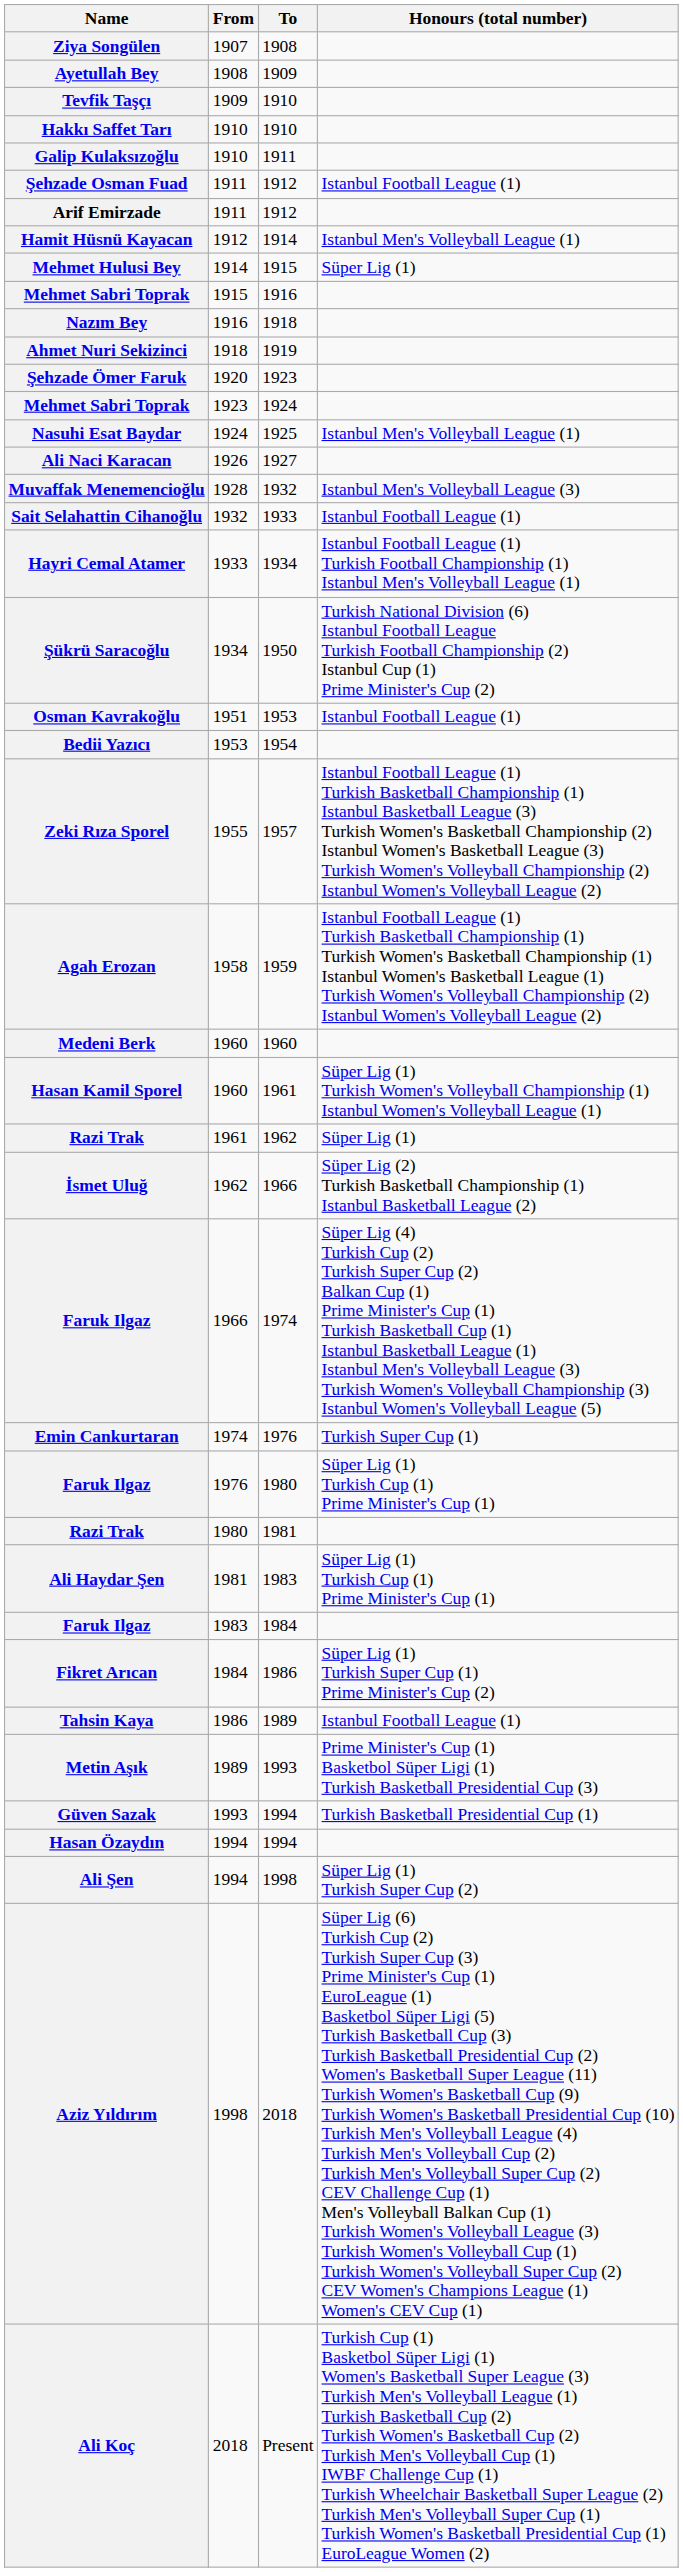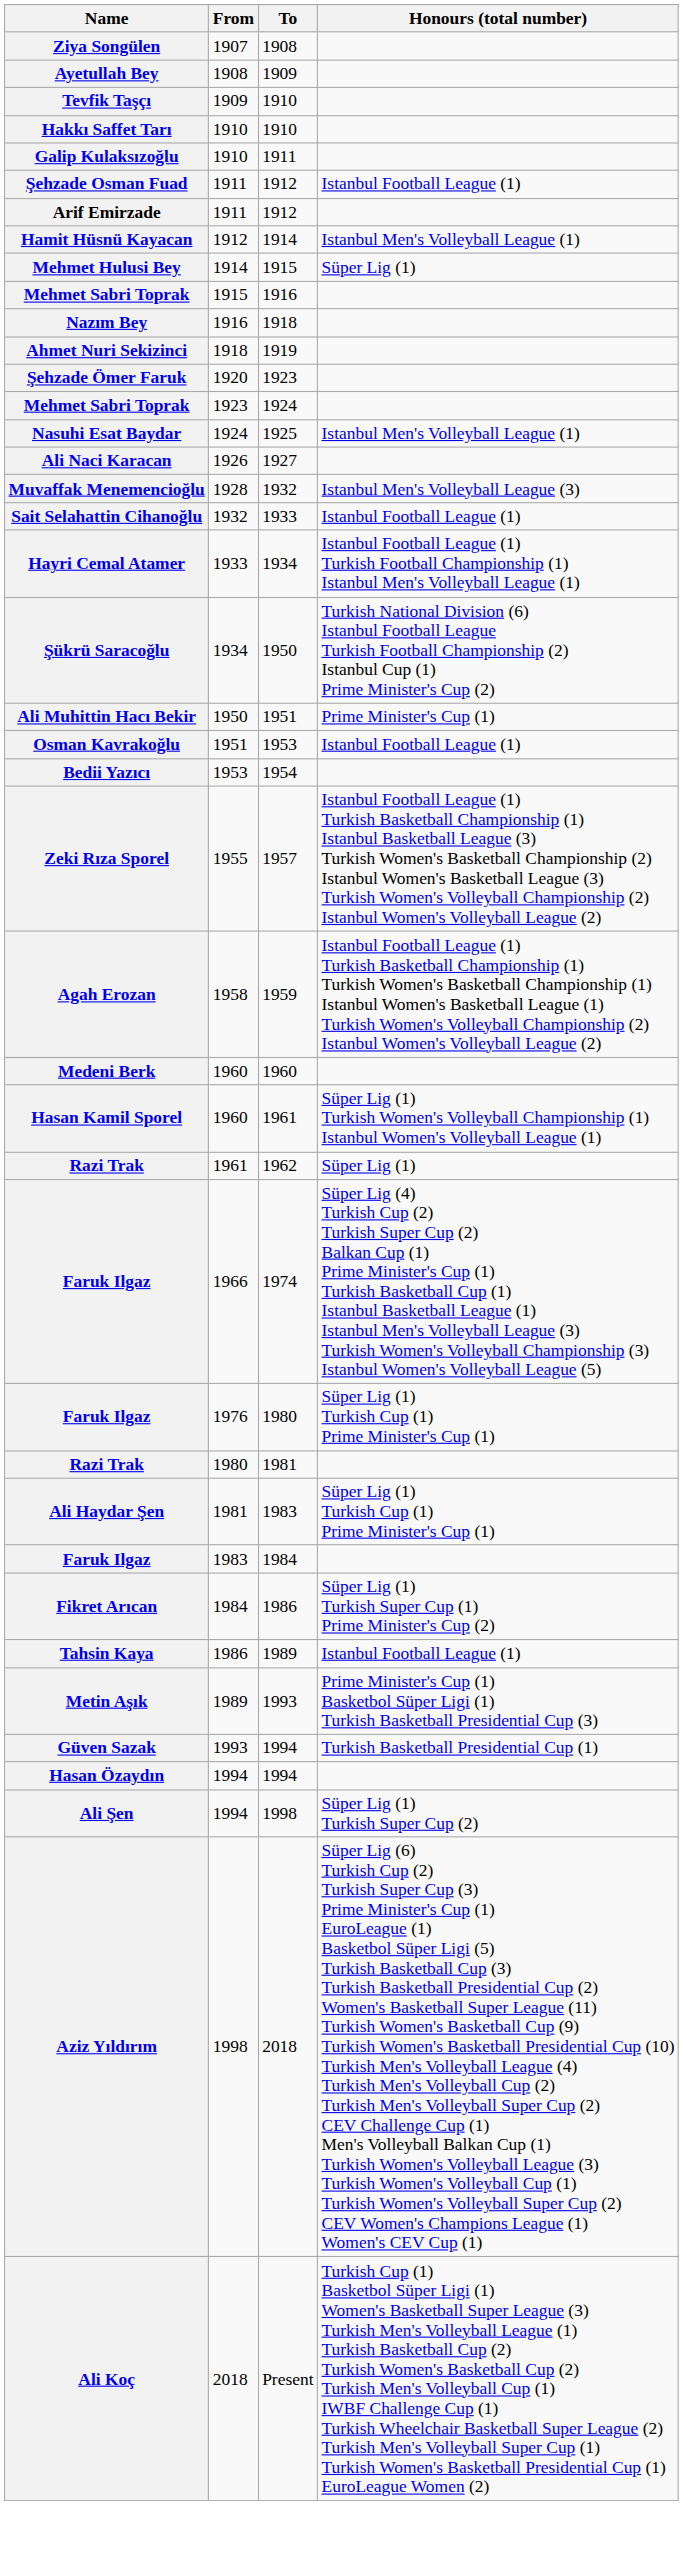 <table class="wikitable plainrowheaders sortable" style="text-align: left;">
 <tr>
 <th scope=col>Name</th>
 <th scope=col>From</th>
 <th scope=col class="unsortable">To</th>
 <th scope=col class="unsortable">Honours (total number)</th>
 </tr>
 <tr>
 <th scope=row><a href='#'>Ziya Songülen</a></th>
 <td align=left>1907</td>
 <td align=left>1908</td>
 <td></td>
 </tr>
 <tr>
 <th scope=row><a href='#'>Ayetullah Bey</a></th>
 <td align=left>1908</td>
 <td align=left>1909</td>
 <td></td>
 </tr>
 <tr>
 <th scope=row><a href='#'>Tevfik Taşçı</a></th>
 <td align=left>1909</td>
 <td align=left>1910</td>
 <td></td>
 </tr>
 <tr>
 <th scope=row><a href='#'>Hakkı Saffet Tarı</a></th>
 <td align=left>1910</td>
 <td align=left>1910</td>
 <td></td>
 </tr>
 <tr>
 <th scope=row><a href='#'>Galip Kulaksızoğlu</a></th>
 <td align="left">1910</td>
 <td align="left">1911</td>
 <td></td>
 </tr>
 <tr>
 <th scope=row><a href='#'>Şehzade Osman Fuad</a></th>
 <td align=left>1911</td>
 <td align=left>1912</td>
 <td><a href='#'>Istanbul Football League</a> (1)</td>
 </tr>
 <tr>
 <th scope=row>Arif Emirzade</th>
 <td align="left">1911</td>
 <td align="left">1912</td>
 <td></td>
 </tr>
 <tr>
 <th scope="row"><a href='#'>Hamit Hüsnü Kayacan</a></th>
 <td align="left">1912</td>
 <td align="left">1914</td>
 <td><a href='#'>Istanbul Men's Volleyball League</a> (1)</td>
 </tr>
 <tr>
 <th scope="row"><a href='#'>Mehmet Hulusi Bey</a></th>
 <td align="left">1914</td>
 <td align="left">1915</td>
 <td><a href='#'>Süper Lig</a> (1)</td>
 </tr>
 <tr>
 <th scope="row"><a href='#'>Mehmet Sabri Toprak</a></th>
 <td align="left">1915</td>
 <td align="left">1916</td>
 <td></td>
 </tr>
 <tr>
 <th scope="row"><a href='#'>Nazım Bey</a></th>
 <td align="left">1916</td>
 <td align="left">1918</td>
 <td></td>
 </tr>
 <tr>
 <th scope="row"><a href='#'>Ahmet Nuri Sekizinci</a></th>
 <td align="left">1918</td>
 <td align="left">1919</td>
 <td></td>
 </tr>
 <tr>
 <th scope=row><a href='#'>Şehzade Ömer Faruk</a></th>
 <td align=left>1920</td>
 <td align=left>1923</td>
 <td></td>
 </tr>
 <tr>
 <th scope=row><a href='#'>Mehmet Sabri Toprak</a></th>
 <td align=left>1923</td>
 <td align=left>1924</td>
 <td></td>
 </tr>
 <tr>
 <th scope=row><a href='#'>Nasuhi Esat Baydar</a></th>
 <td align=left>1924</td>
 <td align=left>1925</td>
 <td><a href='#'>Istanbul Men's Volleyball League</a> (1)</td>
 </tr>
 <tr>
 <th scope=row><a href='#'>Ali Naci Karacan</a></th>
 <td align=left>1926</td>
 <td align=left>1927</td>
 <td></td>
 </tr>
 <tr>
 <th scope=row><a href='#'>Muvaffak Menemencioğlu</a></th>
 <td align=left>1928</td>
 <td align=left>1932</td>
 <td><a href='#'>Istanbul Men's Volleyball League</a> (3)</td>
 </tr>
 <tr>
 <th scope=row><a href='#'>Sait Selahattin Cihanoğlu</a></th>
 <td align=left>1932</td>
 <td align=left>1933</td>
 <td><a href='#'>Istanbul Football League</a> (1)</td>
 </tr>
 <tr>
 <th scope=row><a href='#'>Hayri Cemal Atamer</a></th>
 <td align=left>1933</td>
 <td align=left>1934</td>
 <td><a href='#'>Istanbul Football League</a> (1) <br> <a href='#'>Turkish Football Championship</a> (1) <br> <a href='#'>Istanbul Men's Volleyball League</a> (1)</td>
 </tr>
 <tr>
 <th scope=row><a href='#'>Şükrü Saracoğlu</a></th>
 <td align=left>1934</td>
 <td align=left>1950</td>
 <td><a href='#'>Turkish National Division</a> (6) <br> <a href='#'>Istanbul Football League</a> <br> <a href='#'>Turkish Football Championship</a> (2) <br> Istanbul Cup (1) <br> <a href='#'>Prime Minister's Cup</a> (2)</td>
 </tr>
 <tr>
+<th scope=row><a href='#'>Ali Muhittin Hacı Bekir</a></th>
+<td align=left>1950</td>
+<td align=left>1951</td>
+<td><a href='#'>Prime Minister's Cup</a> (1)</td>
+</tr>
+<tr>
 <th scope=row><a href='#'>Osman Kavrakoğlu</a></th>
 <td align=left>1951</td>
 <td align=left>1953</td>
 <td><a href='#'>Istanbul Football League</a> (1)</td>
 </tr>
 <tr>
 <th scope=row><a href='#'>Bedii Yazıcı</a></th>
 <td align=left>1953</td>
 <td align=left>1954</td>
 <td></td>
 </tr>
 <tr>
 <th scope="row"><a href='#'>Zeki Rıza Sporel</a></th>
 <td align="left">1955</td>
 <td align="left">1957</td>
 <td><a href='#'>Istanbul Football League</a> (1) <br> <a href='#'>Turkish Basketball Championship</a> (1) <br> <a href='#'>Istanbul Basketball League</a> (3) <br> Turkish Women's Basketball Championship (2) <br> Istanbul Women's Basketball League (3) <br> <a href='#'>Turkish Women's Volleyball Championship</a> (2) <br> <a href='#'>Istanbul Women's Volleyball League</a> (2)</td>
 </tr>
 <tr>
 <th scope="row"><a href='#'>Agah Erozan</a></th>
 <td align="left">1958</td>
 <td align="left">1959</td>
 <td><a href='#'>Istanbul Football League</a> (1) <br> <a href='#'>Turkish Basketball Championship</a> (1) <br> Turkish Women's Basketball Championship (1) <br> Istanbul Women's Basketball League (1) <br> <a href='#'>Turkish Women's Volleyball Championship</a> (2) <br> <a href='#'>Istanbul Women's Volleyball League</a> (2)</td>
 </tr>
 <tr>
 <th scope=row><a href='#'>Medeni Berk</a></th>
 <td align=left>1960</td>
 <td align=left>1960</td>
 <td></td>
 </tr>
 <tr>
 <th scope=row><a href='#'>Hasan Kamil Sporel</a></th>
 <td align=left>1960</td>
 <td align=left>1961</td>
 <td><a href='#'>Süper Lig</a> (1)<br><a href='#'>Turkish Women's Volleyball Championship</a> (1) <br> <a href='#'>Istanbul Women's Volleyball League</a> (1)</td>
 </tr>
 <tr>
 <th scope=row><a href='#'>Razi Trak</a></th>
 <td align=left>1961</td>
 <td align=left>1962</td>
 <td><a href='#'>Süper Lig</a> (1)</td>
 </tr>
 <tr>
-<th scope=row><a href='#'>İsmet Uluğ</a></th>
-<td align=left>1962</td>
-<td align=left>1966</td>
-<td><a href='#'>Süper Lig</a> (2)<br>Turkish Basketball Championship (1) <br> <a href='#'>Istanbul Basketball League</a> (2)</td>
-</tr>
-<tr>
 <th scope=row><a href='#'>Faruk Ilgaz</a></th>
 <td align=left>1966</td>
 <td align=left>1974</td>
 <td><a href='#'>Süper Lig</a> (4) <br> <a href='#'>Turkish Cup</a> (2) <br> <a href='#'>Turkish Super Cup</a> (2) <br> <a href='#'>Balkan Cup</a> (1) <br> <a href='#'>Prime Minister's Cup</a> (1) <br> <a href='#'>Turkish Basketball Cup</a> (1) <br> <a href='#'>Istanbul Basketball League</a> (1) <br> <a href='#'>Istanbul Men's Volleyball League</a> (3) <br> <a href='#'>Turkish Women's Volleyball Championship</a> (3) <br> <a href='#'>Istanbul Women's Volleyball League</a> (5)</td>
-</tr>
-<tr>
-<th scope=row><a href='#'>Emin Cankurtaran</a></th>
-<td align=left>1974</td>
-<td align=left>1976</td>
-<td><a href='#'>Turkish Super Cup</a> (1)</td>
 </tr>
 <tr>
 <th scope=row><a href='#'>Faruk Ilgaz</a></th>
 <td align=left>1976</td>
 <td align=left>1980</td>
 <td><a href='#'>Süper Lig</a> (1) <br> <a href='#'>Turkish Cup</a> (1) <br> <a href='#'>Prime Minister's Cup</a> (1)</td>
 </tr>
 <tr>
 <th scope=row><a href='#'>Razi Trak</a></th>
 <td align=left>1980</td>
 <td align=left>1981</td>
 <td></td>
 </tr>
 <tr>
 <th scope=row><a href='#'>Ali Haydar Şen</a></th>
 <td align=left>1981</td>
 <td align=left>1983</td>
 <td><a href='#'>Süper Lig</a> (1) <br> <a href='#'>Turkish Cup</a> (1) <br> <a href='#'>Prime Minister's Cup</a> (1)</td>
 </tr>
 <tr>
 <th scope=row><a href='#'>Faruk Ilgaz</a></th>
 <td align=left>1983</td>
 <td align=left>1984</td>
 <td></td>
 </tr>
 <tr>
 <th scope=row><a href='#'>Fikret Arıcan</a></th>
 <td align=left>1984</td>
 <td align=left>1986</td>
 <td><a href='#'>Süper Lig</a> (1) <br><a href='#'>Turkish Super Cup</a> (1) <br> <a href='#'>Prime Minister's Cup</a> (2)</td>
 </tr>
 <tr>
 <th scope=row><a href='#'>Tahsin Kaya</a></th>
 <td align=left>1986</td>
 <td align=left>1989</td>
 <td><a href='#'>Istanbul Football League</a> (1)</td>
 </tr>
 <tr>
 <th scope=row><a href='#'>Metin Aşık</a></th>
 <td align=left>1989</td>
 <td align=left>1993</td>
 <td><a href='#'>Prime Minister's Cup</a> (1) <br><a href='#'>Basketbol Süper Ligi</a> (1) <br><a href='#'>Turkish Basketball Presidential Cup</a> (3)</td>
 </tr>
 <tr>
 <th scope=row><a href='#'>Güven Sazak</a></th>
 <td align=left>1993</td>
 <td align=left>1994</td>
 <td><a href='#'>Turkish Basketball Presidential Cup</a> (1)</td>
 </tr>
 <tr>
 <th scope=row><a href='#'>Hasan Özaydın</a></th>
 <td align=left>1994</td>
 <td align=left>1994</td>
 <td></td>
 </tr>
 <tr>
 <th scope=row><a href='#'>Ali Şen</a></th>
 <td align=left>1994</td>
 <td align=left>1998</td>
 <td><a href='#'>Süper Lig</a> (1) <br> <a href='#'>Turkish Super Cup</a> (2)</td>
 </tr>
 <tr>
 <th scope=row><a href='#'>Aziz Yıldırım</a></th>
 <td align=left>1998</td>
 <td align=left>2018</td>
 <td><a href='#'>Süper Lig</a> (6) <br> <a href='#'>Turkish Cup</a> (2) <br> <a href='#'>Turkish Super Cup</a> (3) <br> <a href='#'>Prime Minister's Cup</a> (1) <br> <a href='#'>EuroLeague</a> (1) <br> <a href='#'>Basketbol Süper Ligi</a> (5) <br> <a href='#'>Turkish Basketball Cup</a> (3) <br> <a href='#'>Turkish Basketball Presidential Cup</a> (2) <br> <a href='#'>Women's Basketball Super League</a> (11) <br> <a href='#'>Turkish Women's Basketball Cup</a> (9)<br> <a href='#'>Turkish Women's Basketball Presidential Cup</a> (10) <br> <a href='#'>Turkish Men's Volleyball League</a> (4) <br> <a href='#'>Turkish Men's Volleyball Cup</a> (2) <br> <a href='#'>Turkish Men's Volleyball Super Cup</a> (2) <br> <a href='#'>CEV Challenge Cup</a> (1) <br> Men's Volleyball Balkan Cup (1) <br> <a href='#'>Turkish Women's Volleyball League</a> (3) <br> <a href='#'>Turkish Women's Volleyball Cup</a> (1) <br> <a href='#'>Turkish Women's Volleyball Super Cup</a> (2) <br> <a href='#'>CEV Women's Champions League</a> (1) <br> <a href='#'>Women's CEV Cup</a> (1)</td>
 </tr>
 <tr>
 <th scope=row><a href='#'>Ali Koç</a></th>
 <td align=left>2018</td>
 <td align=left>Present</td>
 <td><a href='#'>Turkish Cup</a> (1) <br> <a href='#'>Basketbol Süper Ligi</a> (1) <br> <a href='#'>Women's Basketball Super League</a> (3) <br> <a href='#'>Turkish Men's Volleyball League</a> (1) <br> <a href='#'>Turkish Basketball Cup</a> (2) <br> <a href='#'>Turkish Women's Basketball Cup</a> (2) <br> <a href='#'>Turkish Men's Volleyball Cup</a> (1) <br> <a href='#'>IWBF Challenge Cup</a> (1) <br> <a href='#'>Turkish Wheelchair Basketball Super League</a> (2) <br> <a href='#'>Turkish Men's Volleyball Super Cup</a> (1) <br> <a href='#'>Turkish Women's Basketball Presidential Cup</a> (1) <br> <a href='#'>EuroLeague Women</a> (2)</td>
 </tr>
 </table>
